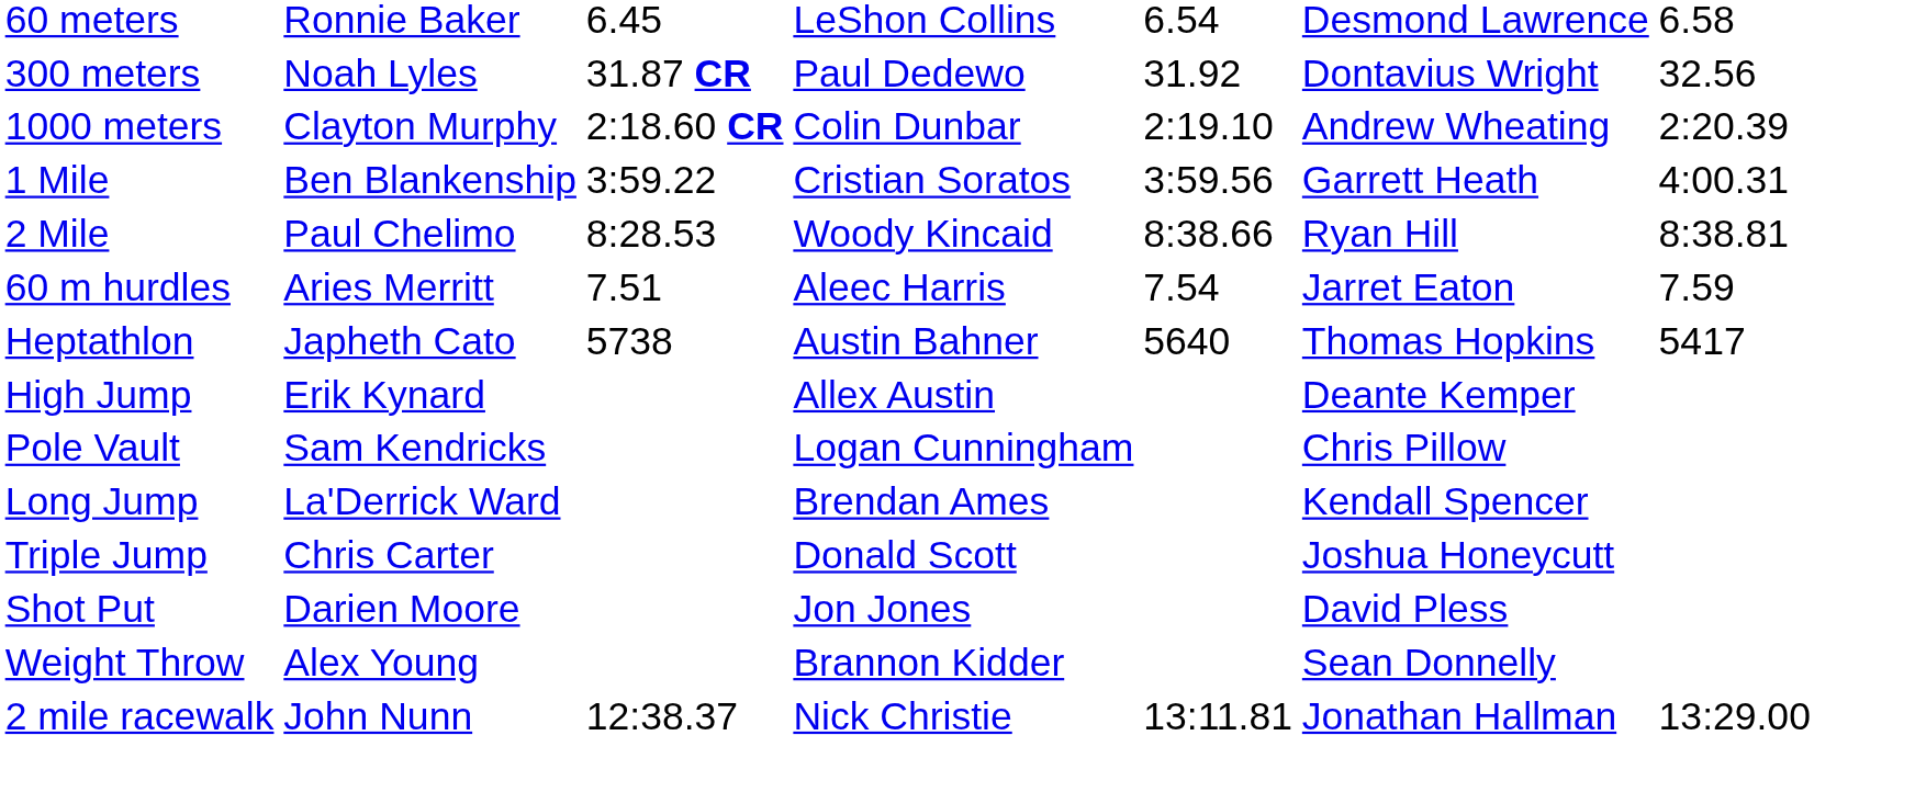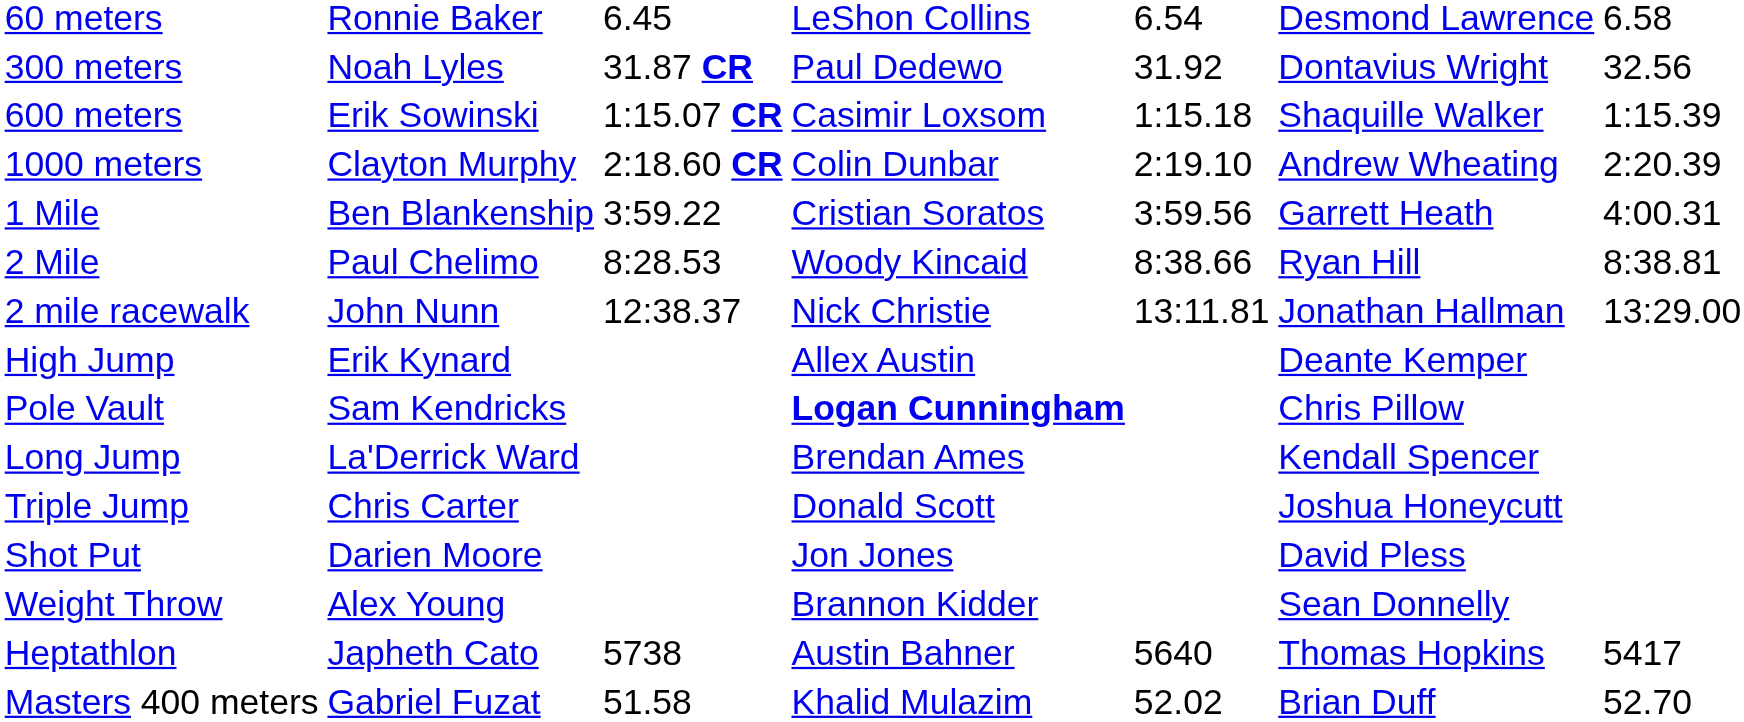 <table>
 <tr>
 <td><a href='#'>60 meters</a></td>
 <td><a href='#'>Ronnie Baker</a></td>
 <td>6.45</td>
 <td><a href='#'>LeShon Collins</a></td>
 <td>6.54</td>
 <td><a href='#'>Desmond Lawrence</a></td>
 <td>6.58</td>
 </tr>
 <tr>
 <td><a href='#'>300 meters</a></td>
 <td><a href='#'>Noah Lyles</a></td>
 <td>31.87 <strong><a href='#'>CR</a></strong></td>
 <td><a href='#'>Paul Dedewo</a></td>
 <td>31.92</td>
 <td><a href='#'>Dontavius Wright</a></td>
 <td>32.56</td>
+</tr>
+<tr>
+<td><a href='#'>600 meters</a></td>
+<td><a href='#'>Erik Sowinski</a></td>
+<td>1:15.07 <strong><a href='#'>CR</a></strong></td>
+<td><a href='#'>Casimir Loxsom</a></td>
+<td>1:15.18</td>
+<td><a href='#'>Shaquille Walker</a></td>
+<td>1:15.39</td>
 </tr>
 <tr>
 <td><a href='#'>1000 meters</a></td>
 <td><a href='#'>Clayton Murphy</a></td>
 <td>2:18.60 <strong><a href='#'>CR</a></strong></td>
 <td><a href='#'>Colin Dunbar</a></td>
 <td>2:19.10</td>
 <td><a href='#'>Andrew Wheating</a></td>
 <td>2:20.39</td>
 </tr>
 <tr>
 <td><a href='#'>1 Mile</a></td>
 <td><a href='#'>Ben Blankenship</a></td>
 <td>3:59.22</td>
 <td><a href='#'>Cristian Soratos</a></td>
 <td>3:59.56</td>
 <td><a href='#'>Garrett Heath</a></td>
 <td>4:00.31</td>
 </tr>
 <tr>
 <td><a href='#'>2 Mile</a></td>
 <td><a href='#'>Paul Chelimo</a></td>
 <td>8:28.53</td>
 <td><a href='#'>Woody Kincaid</a></td>
 <td>8:38.66</td>
 <td><a href='#'>Ryan Hill</a></td>
 <td>8:38.81</td>
 </tr>
 <tr>
-<td><a href='#'>60 m hurdles</a></td>
-<td><a href='#'>Aries Merritt</a></td>
-<td>7.51</td>
-<td><a href='#'>Aleec Harris</a></td>
-<td>7.54</td>
-<td><a href='#'>Jarret Eaton</a></td>
-<td>7.59</td>
-</tr>
-<tr>
-<td><a href='#'>Heptathlon</a></td>
-<td><a href='#'>Japheth Cato</a></td>
-<td>5738</td>
-<td><a href='#'>Austin Bahner</a></td>
-<td>5640</td>
-<td><a href='#'>Thomas Hopkins</a></td>
-<td>5417</td>
+<td><a href='#'>2 mile racewalk</a></td>
+<td><a href='#'>John Nunn</a></td>
+<td>12:38.37</td>
+<td><a href='#'>Nick Christie</a></td>
+<td>13:11.81</td>
+<td><a href='#'>Jonathan Hallman</a></td>
+<td>13:29.00</td>
 </tr>
 <tr>
 <td><a href='#'>High Jump</a></td>
 <td><a href='#'>Erik Kynard</a></td>
 <td></td>
 <td><a href='#'>Allex Austin</a></td>
 <td></td>
 <td><a href='#'>Deante Kemper</a></td>
 <td></td>
 </tr>
 <tr>
 <td><a href='#'>Pole Vault</a></td>
 <td><a href='#'>Sam Kendricks</a></td>
 <td></td>
-<td><a href='#'>Logan Cunningham</a></td>
+<td><strong><a href='#'>Logan Cunningham</a></strong></td>
 <td></td>
 <td><a href='#'>Chris Pillow</a></td>
 <td></td>
 </tr>
 <tr>
 <td><a href='#'>Long Jump</a></td>
 <td><a href='#'>La'Derrick Ward</a></td>
 <td></td>
 <td><a href='#'>Brendan Ames</a></td>
 <td></td>
 <td><a href='#'>Kendall Spencer</a></td>
 <td></td>
 </tr>
 <tr>
 <td><a href='#'>Triple Jump</a></td>
 <td><a href='#'>Chris Carter</a></td>
 <td></td>
 <td><a href='#'>Donald Scott</a></td>
 <td></td>
 <td><a href='#'>Joshua Honeycutt</a></td>
 <td></td>
 </tr>
 <tr>
 <td><a href='#'>Shot Put</a></td>
 <td><a href='#'>Darien Moore</a></td>
 <td></td>
 <td><a href='#'>Jon Jones</a></td>
 <td></td>
 <td><a href='#'>David Pless</a></td>
 <td></td>
 </tr>
 <tr>
 <td><a href='#'>Weight Throw</a></td>
 <td><a href='#'>Alex Young</a></td>
 <td></td>
 <td><a href='#'>Brannon Kidder</a></td>
 <td></td>
 <td><a href='#'>Sean Donnelly</a></td>
 <td></td>
 </tr>
 <tr>
-<td><a href='#'>2 mile racewalk</a></td>
-<td><a href='#'>John Nunn</a></td>
-<td>12:38.37</td>
-<td><a href='#'>Nick Christie</a></td>
-<td>13:11.81</td>
-<td><a href='#'>Jonathan Hallman</a></td>
-<td>13:29.00</td>
+<td><a href='#'>Heptathlon</a></td>
+<td><a href='#'>Japheth Cato</a></td>
+<td>5738</td>
+<td><a href='#'>Austin Bahner</a></td>
+<td>5640</td>
+<td><a href='#'>Thomas Hopkins</a></td>
+<td>5417</td>
+</tr>
+<tr>
+<td><a href='#'>Masters</a> 400 meters</td>
+<td><a href='#'>Gabriel Fuzat</a></td>
+<td>51.58</td>
+<td><a href='#'>Khalid Mulazim</a></td>
+<td>52.02</td>
+<td><a href='#'>Brian Duff</a></td>
+<td>52.70</td>
 </tr>
 </table>
